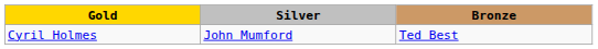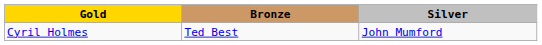 <table class="wikitable" style="text-align:left">
 <tr align="center">
 <td width=200 bgcolor=gold><strong>Gold</strong></td>
+<td width=200 bgcolor=CC9966><strong>Bronze</strong></td>
 <td width=200 bgcolor=silver><strong>Silver</strong></td>
-<td width=200 bgcolor=CC9966><strong>Bronze</strong></td>
 </tr>
 <tr>
 <td><a href='#'>Cyril Holmes</a><br><em></em></td>
+<td><a href='#'>Ted Best</a><br><em></em></td>
 <td><a href='#'>John Mumford</a><br><em></em></td>
-<td><a href='#'>Ted Best</a><br><em></em></td>
 </tr>
 </table>
